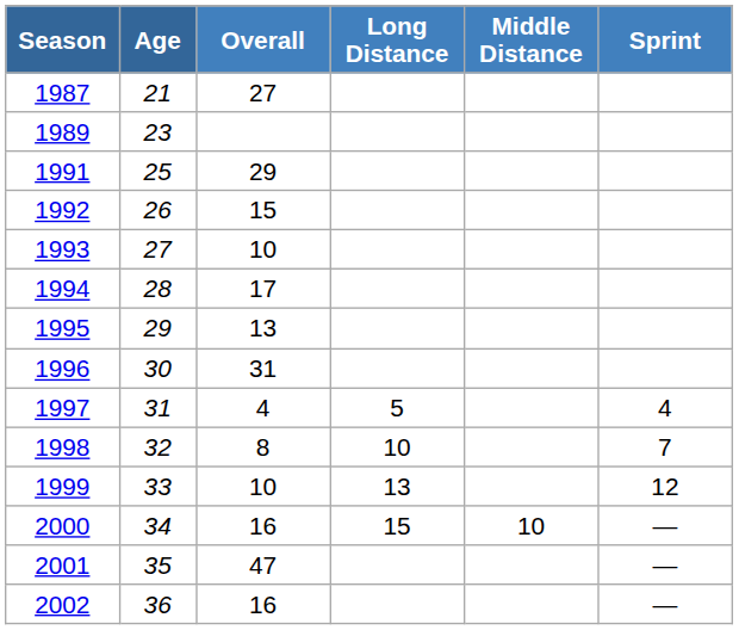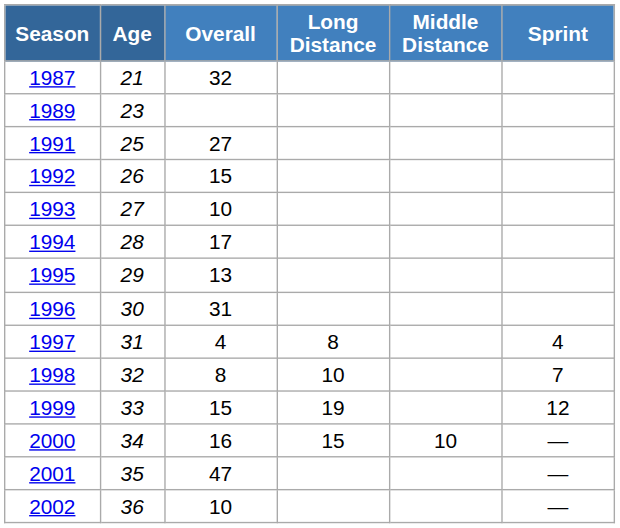 <table class="wikitable" style="font-size:95%; text-align:center; border:grey solid 1px; border-collapse:collapse; background:#ffffff;">
 <tr>
 <th style="background-color:#369; color:white; width:60px;" rowspan="2"> Season </th>
 <th style="background-color:#369; color:white; width:40px;" rowspan="2"> Age </th>
 </tr>
 <tr>
 <th style="background-color:#4180be; color:white; width:75px;">Overall</th>
 <th style="background-color:#4180be; color:white; width:75px;">Long Distance</th>
 <th style="background-color:#4180be; color:white; width:75px;">Middle Distance</th>
 <th style="background-color:#4180be; color:white; width:75px;">Sprint</th>
 </tr>
 <tr>
 <td><a href='#'>1987</a></td>
 <td><em>21</em></td>
-<td>27</td>
+<td>32</td>
 <td></td>
 <td></td>
 <td></td>
 </tr>
 <tr>
 <td><a href='#'>1989</a></td>
 <td><em>23</em></td>
 <td></td>
 <td></td>
 <td></td>
 <td></td>
 </tr>
 <tr>
 <td><a href='#'>1991</a></td>
 <td><em>25</em></td>
-<td>29</td>
+<td>27</td>
 <td></td>
 <td></td>
 <td></td>
 </tr>
 <tr>
 <td><a href='#'>1992</a></td>
 <td><em>26</em></td>
 <td>15</td>
 <td></td>
 <td></td>
 <td></td>
 </tr>
 <tr>
 <td><a href='#'>1993</a></td>
 <td><em>27</em></td>
 <td>10</td>
 <td></td>
 <td></td>
 <td></td>
 </tr>
 <tr>
 <td><a href='#'>1994</a></td>
 <td><em>28</em></td>
 <td>17</td>
 <td></td>
 <td></td>
 <td></td>
 </tr>
 <tr>
 <td><a href='#'>1995</a></td>
 <td><em>29</em></td>
 <td>13</td>
 <td></td>
 <td></td>
 <td></td>
 </tr>
 <tr>
 <td><a href='#'>1996</a></td>
 <td><em>30</em></td>
 <td>31</td>
 <td></td>
 <td></td>
 <td></td>
 </tr>
 <tr>
 <td><a href='#'>1997</a></td>
 <td><em>31</em></td>
 <td>4</td>
-<td>5</td>
+<td>8</td>
 <td></td>
 <td>4</td>
 </tr>
 <tr>
 <td><a href='#'>1998</a></td>
 <td><em>32</em></td>
 <td>8</td>
 <td>10</td>
 <td></td>
 <td>7</td>
 </tr>
 <tr>
 <td><a href='#'>1999</a></td>
 <td><em>33</em></td>
-<td>10</td>
-<td>13</td>
+<td>15</td>
+<td>19</td>
 <td></td>
 <td>12</td>
 </tr>
 <tr>
 <td><a href='#'>2000</a></td>
 <td><em>34</em></td>
 <td>16</td>
 <td>15</td>
 <td>10</td>
 <td>—</td>
 </tr>
 <tr>
 <td><a href='#'>2001</a></td>
 <td><em>35</em></td>
 <td>47</td>
 <td></td>
 <td></td>
 <td>—</td>
 </tr>
 <tr>
 <td><a href='#'>2002</a></td>
 <td><em>36</em></td>
-<td>16</td>
+<td>10</td>
 <td></td>
 <td></td>
 <td>—</td>
 </tr>
 </table>
